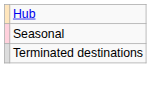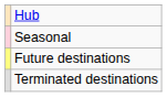 <table class="wikitable">
 <tr>
 <td style="background:#FFE6BD"></td>
 <td><a href='#'>Hub</a></td>
 </tr>
 <tr>
 <td style="background:#FFD1DC"></td>
 <td>Seasonal</td>
 </tr>
 <tr>
+<td style="background:#FFFF80"></td>
+<td>Future destinations</td>
+</tr>
+<tr>
 <td style="background:#DDDDDD"></td>
 <td>Terminated destinations</td>
 </tr>
 </table>
